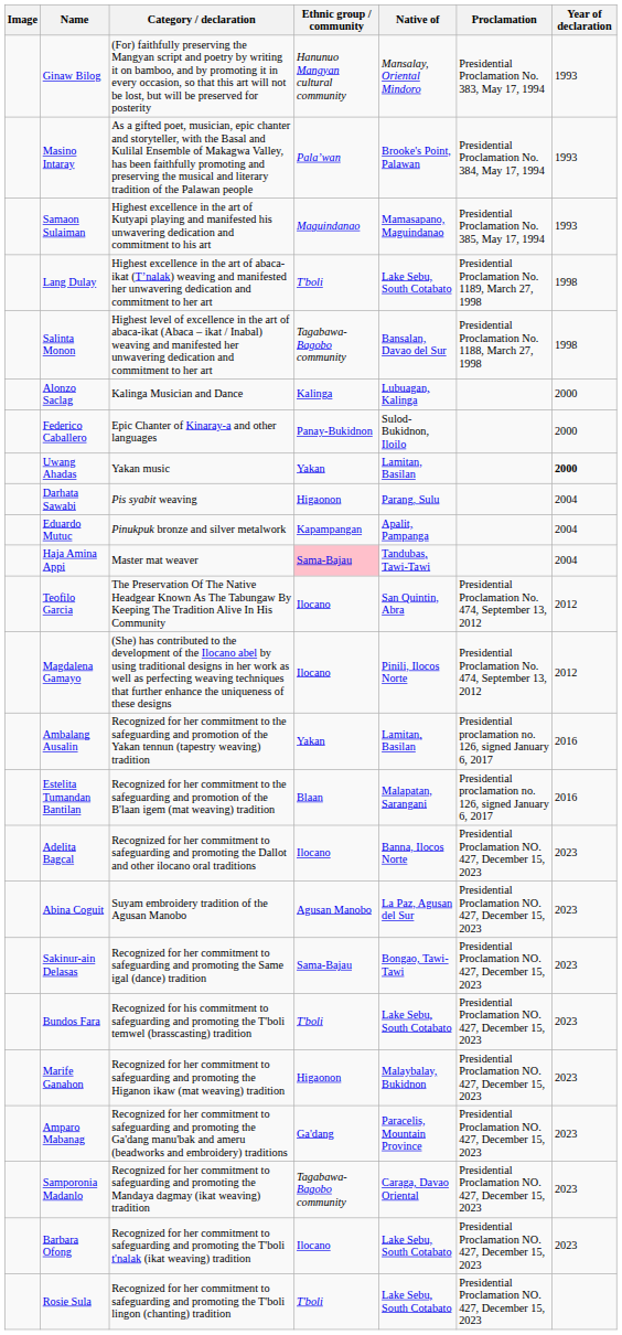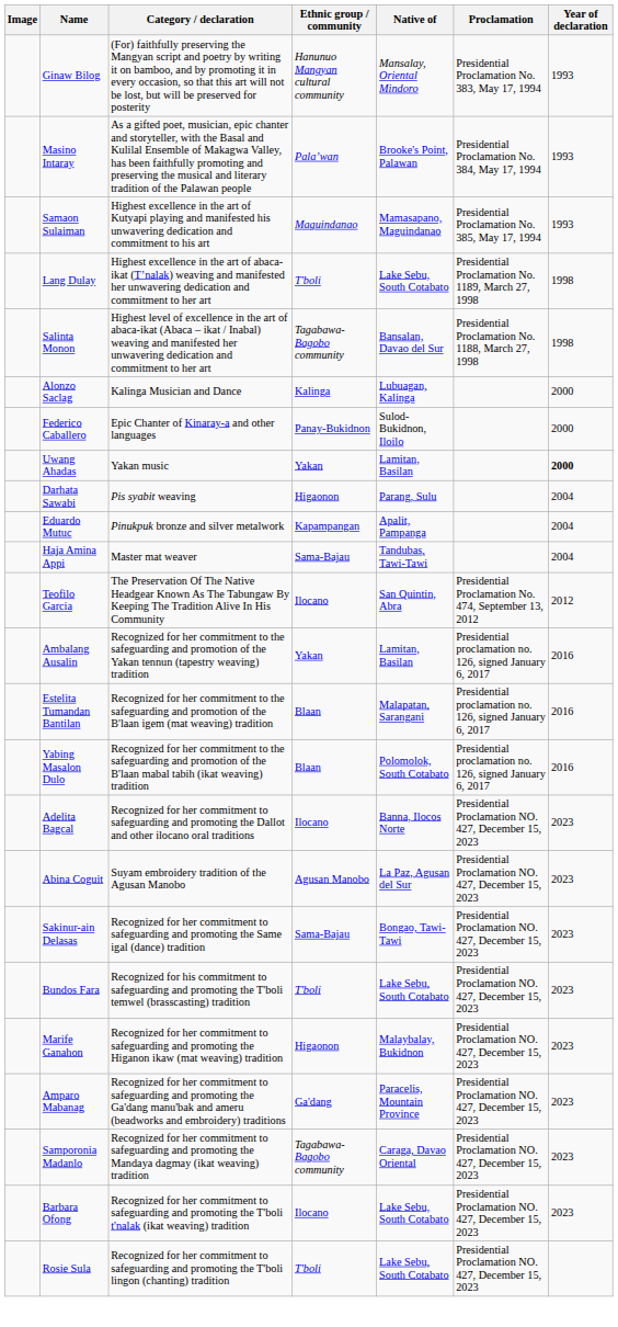 <table class="wikitable">
 <tr>
 <th>Image</th>
 <th>Name</th>
 <th>Category / declaration</th>
 <th>Ethnic group / community</th>
 <th>Native of</th>
 <th>Proclamation</th>
 <th>Year of declaration</th>
 </tr>
 <tr>
 <td></td>
 <td><a href='#'>Ginaw Bilog</a></td>
 <td>(For) faithfully preserving the Mangyan script and poetry by writing it on bamboo, and by promoting it in every occasion, so that this art will not be lost, but will be preserved for posterity<em></em></td>
 <td><em>Hanunuo <a href='#'>Mangyan</a> cultural community</em></td>
 <td><em>Mansalay, <a href='#'>Oriental Mindoro</a></em></td>
 <td>Presidential Proclamation No. 383, May 17, 1994</td>
 <td>1993</td>
 </tr>
 <tr>
 <td></td>
 <td><a href='#'>Masino Intaray</a></td>
 <td>As a gifted poet, musician, epic chanter and storyteller, with the Basal and Kulilal Ensemble of Makagwa Valley, has been faithfully promoting and preserving the musical and literary tradition of the Palawan people </td>
 <td><em><a href='#'>Pala’wan</a></em></td>
 <td><a href='#'>Brooke's Point, Palawan</a></td>
 <td>Presidential Proclamation No. 384, May 17, 1994</td>
 <td>1993</td>
 </tr>
 <tr>
 <td></td>
 <td><a href='#'>Samaon Sulaiman</a></td>
 <td>Highest excellence in the art of Kutyapi playing and manifested his unwavering dedication and commitment to his art </td>
 <td><em><a href='#'>Maguindanao</a></em></td>
 <td><a href='#'>Mamasapano, Maguindanao</a></td>
 <td>Presidential Proclamation No. 385, May 17, 1994 </td>
 <td>1993</td>
 </tr>
 <tr>
 <td></td>
 <td><a href='#'>Lang Dulay</a></td>
 <td>Highest excellence in the art of abaca-ikat (<a href='#'>T’nalak</a>) weaving and manifested her unwavering dedication and commitment to her art</td>
 <td><em><a href='#'>T'boli</a></em></td>
 <td><a href='#'>Lake Sebu, South Cotabato</a></td>
 <td>Presidential  Proclamation No. 1189, March 27, 1998</td>
 <td>1998</td>
 </tr>
 <tr>
 <td></td>
 <td><a href='#'>Salinta Monon</a></td>
 <td>Highest level of excellence in the art of abaca-ikat (Abaca – ikat / Inabal) weaving and manifested her unwavering dedication and commitment to her art</td>
 <td><em>Tagabawa-<a href='#'>Bagobo</a> community</em></td>
 <td><a href='#'>Bansalan, Davao del Sur</a></td>
 <td>Presidential Proclamation No. 1188, March 27, 1998 </td>
 <td>1998</td>
 </tr>
 <tr>
 <td></td>
 <td><a href='#'>Alonzo Saclag</a></td>
 <td>Kalinga Musician and Dance </td>
 <td><a href='#'>Kalinga</a></td>
 <td><a href='#'>Lubuagan, Kalinga</a></td>
 <td></td>
 <td>2000</td>
 </tr>
 <tr>
 <td></td>
 <td><a href='#'>Federico Caballero</a></td>
 <td>Epic Chanter of <a href='#'>Kinaray-a</a> and other languages </td>
 <td><a href='#'>Panay-Bukidnon</a></td>
 <td>Sulod- Bukidnon, <a href='#'>Iloilo</a></td>
 <td></td>
 <td>2000</td>
 </tr>
 <tr>
 <td></td>
 <td><a href='#'>Uwang Ahadas</a></td>
 <td>Yakan music</td>
 <td><a href='#'>Yakan</a></td>
 <td><a href='#'>Lamitan, Basilan</a></td>
 <td></td>
 <td><strong>2000</strong></td>
 </tr>
 <tr>
 <td></td>
 <td><a href='#'>Darhata Sawabi</a></td>
 <td><em>Pis syabit</em> weaving</td>
 <td><a href='#'>Higaonon</a></td>
 <td><a href='#'>Parang, Sulu</a></td>
 <td></td>
 <td>2004</td>
 </tr>
 <tr>
 <td></td>
 <td><a href='#'>Eduardo Mutuc</a></td>
 <td><em>Pinukpuk</em> bronze and silver metalwork </td>
 <td><a href='#'>Kapampangan</a></td>
 <td><a href='#'>Apalit, Pampanga</a></td>
 <td></td>
 <td>2004</td>
 </tr>
 <tr>
 <td></td>
 <td><a href='#'>Haja Amina Appi</a></td>
 <td>Master mat weaver</td>
-<td style="background: pink;"><a href='#'>Sama-Bajau</a></td>
+<td><a href='#'>Sama-Bajau</a></td>
 <td><a href='#'>Tandubas, Tawi-Tawi</a></td>
 <td></td>
 <td>2004</td>
 </tr>
 <tr>
 <td></td>
 <td><a href='#'>Teofilo Garcia</a></td>
 <td>The Preservation Of The Native Headgear Known As The Tabungaw By Keeping The Tradition Alive In His Community</td>
 <td><a href='#'>Ilocano</a></td>
 <td><a href='#'>San Quintin, Abra</a></td>
-<td>Presidential Proclamation No. 474, September 13, 2012 </td>
-<td>2012</td>
-</tr>
-<tr>
-<td></td>
-<td><a href='#'>Magdalena Gamayo</a></td>
-<td>(She) has contributed to the development of the <a href='#'>Ilocano abel</a> by using traditional designs in her work as well as perfecting weaving techniques that further enhance the uniqueness of these designs</td>
-<td><a href='#'>Ilocano</a></td>
-<td><a href='#'>Pinili, Ilocos Norte</a></td>
 <td>Presidential Proclamation No. 474, September 13, 2012 </td>
 <td>2012</td>
 </tr>
 <tr>
 <td></td>
 <td><a href='#'>Ambalang Ausalin</a></td>
 <td>Recognized for her commitment to the safeguarding and promotion of the Yakan tennun (tapestry weaving) tradition</td>
 <td><a href='#'>Yakan</a></td>
 <td><a href='#'>Lamitan, Basilan</a></td>
 <td>Presidential proclamation no. 126, signed January 6, 2017 </td>
 <td>2016</td>
 </tr>
 <tr>
 <td></td>
 <td><a href='#'>Estelita Tumandan Bantilan</a></td>
 <td>Recognized for her commitment to the safeguarding and promotion of the B'laan igem (mat weaving) tradition</td>
 <td><a href='#'>Blaan</a></td>
 <td><a href='#'>Malapatan, Sarangani</a></td>
+<td>Presidential proclamation no. 126, signed January 6, 2017 </td>
+<td>2016</td>
+</tr>
+<tr>
+<td></td>
+<td><a href='#'>Yabing Masalon Dulo</a></td>
+<td>Recognized for her commitment to the safeguarding and promotion of the B'laan mabal tabih (ikat weaving) tradition</td>
+<td><a href='#'>Blaan</a></td>
+<td><a href='#'>Polomolok, South Cotabato</a></td>
 <td>Presidential proclamation no. 126, signed January 6, 2017 </td>
 <td>2016</td>
 </tr>
 <tr>
 <td></td>
 <td><a href='#'>Adelita Bagcal</a></td>
 <td>Recognized for her commitment to safeguarding and promoting the Dallot and other ilocano oral traditions</td>
 <td><a href='#'>Ilocano</a></td>
 <td><a href='#'>Banna, Ilocos Norte</a></td>
 <td>Presidential Proclamation  NO. 427, December 15, 2023 </td>
 <td>2023</td>
 </tr>
 <tr>
 <td></td>
 <td><a href='#'>Abina Coguit</a></td>
 <td>Suyam embroidery tradition of the Agusan Manobo</td>
 <td><a href='#'>Agusan Manobo</a></td>
 <td><a href='#'>La Paz, Agusan del Sur</a></td>
 <td>Presidential Proclamation  NO. 427, December 15, 2023 </td>
 <td>2023</td>
 </tr>
 <tr>
 <td></td>
 <td><a href='#'>Sakinur-ain Delasas</a></td>
 <td>Recognized for her commitment to safeguarding and promoting the Same igal (dance) tradition</td>
 <td><a href='#'>Sama-Bajau</a></td>
 <td><a href='#'>Bongao, Tawi-Tawi</a></td>
 <td>Presidential Proclamation  NO. 427, December 15, 2023 </td>
 <td>2023</td>
 </tr>
 <tr>
 <td></td>
 <td><a href='#'>Bundos Fara</a></td>
 <td>Recognized for his commitment to safeguarding and promoting the T'boli temwel (brasscasting) tradition</td>
 <td><em><a href='#'>T'boli</a></em></td>
 <td><a href='#'>Lake Sebu, South Cotabato</a></td>
 <td>Presidential Proclamation  NO. 427, December 15, 2023 </td>
 <td>2023</td>
 </tr>
 <tr>
 <td></td>
 <td><a href='#'>Marife Ganahon</a></td>
 <td>Recognized for her commitment to safeguarding and promoting the Higanon ikaw (mat weaving) tradition</td>
 <td><a href='#'>Higaonon</a></td>
 <td><a href='#'>Malaybalay, Bukidnon</a></td>
 <td>Presidential Proclamation  NO. 427, December 15, 2023 </td>
 <td>2023</td>
 </tr>
 <tr>
 <td></td>
 <td><a href='#'>Amparo Mabanag</a></td>
 <td>Recognized for her commitment to safeguarding and promoting the Ga'dang manu'bak and ameru (beadworks and embroidery) traditions</td>
 <td><a href='#'>Ga'dang</a></td>
 <td><a href='#'>Paracelis, Mountain Province</a></td>
 <td>Presidential Proclamation  NO. 427, December 15, 2023 </td>
 <td>2023</td>
 </tr>
 <tr>
 <td></td>
 <td><a href='#'>Samporonia Madanlo</a></td>
 <td>Recognized for her commitment to safeguarding and promoting the Mandaya dagmay (ikat weaving) tradition</td>
 <td><em>Tagabawa-<a href='#'>Bagobo</a> community</em></td>
 <td><a href='#'>Caraga, Davao Oriental</a></td>
 <td>Presidential Proclamation  NO. 427, December 15, 2023 </td>
 <td>2023</td>
 </tr>
 <tr>
 <td></td>
 <td><a href='#'>Barbara Ofong</a></td>
 <td>Recognized for her commitment to safeguarding and promoting the T'boli <a href='#'>t'nalak</a> (ikat weaving) tradition</td>
 <td><a href='#'>Ilocano</a></td>
 <td><a href='#'>Lake Sebu, South Cotabato</a></td>
 <td>Presidential Proclamation  NO. 427, December 15, 2023 </td>
 <td>2023</td>
 </tr>
 <tr>
 <td></td>
 <td><a href='#'>Rosie Sula</a></td>
 <td>Recognized for her commitment to safeguarding and promoting the T'boli lingon (chanting) tradition</td>
 <td><em><a href='#'>T'boli</a></em></td>
 <td><a href='#'>Lake Sebu, South Cotabato</a></td>
 <td>Presidential Proclamation  NO. 427, December 15, 2023 </td>
 <td></td>
 </tr>
 </table>
